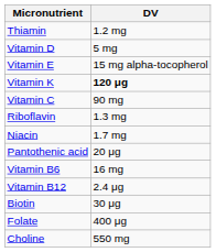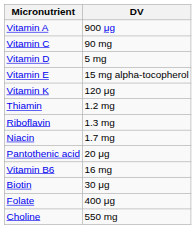 <table class="wikitable">
 <tr>
 <th>Micronutrient</th>
 <th>DV</th>
 </tr>
 <tr>
-<td><a href='#'>Thiamin</a></td>
-<td>1.2 mg</td>
+<td><a href='#'>Vitamin A</a></td>
+<td>900 <a href='#'>μg</a></td>
+</tr>
+<tr>
+<td><a href='#'>Vitamin C</a></td>
+<td>90 mg</td>
 </tr>
 <tr>
 <td><a href='#'>Vitamin D</a></td>
 <td>5 mg</td>
 </tr>
 <tr>
 <td><a href='#'>Vitamin E</a></td>
 <td>15 mg alpha-tocopherol</td>
 </tr>
 <tr>
 <td><a href='#'>Vitamin K</a></td>
-<td><strong>120 μg</strong></td>
+<td>120 μg</td>
 </tr>
 <tr>
-<td><a href='#'>Vitamin C</a></td>
-<td>90 mg</td>
+<td><a href='#'>Thiamin</a></td>
+<td>1.2 mg</td>
 </tr>
 <tr>
 <td><a href='#'>Riboflavin</a></td>
 <td>1.3 mg</td>
 </tr>
 <tr>
 <td><a href='#'>Niacin</a></td>
 <td>1.7 mg</td>
 </tr>
 <tr>
 <td><a href='#'>Pantothenic acid</a></td>
 <td>20 μg</td>
 </tr>
 <tr>
 <td><a href='#'>Vitamin B6</a></td>
 <td>16 mg</td>
 </tr>
 <tr>
-<td><a href='#'>Vitamin B12</a></td>
-<td>2.4 μg</td>
-</tr>
-<tr>
 <td><a href='#'>Biotin</a></td>
 <td>30 μg</td>
 </tr>
 <tr>
 <td><a href='#'>Folate</a></td>
 <td>400 μg</td>
 </tr>
 <tr>
 <td><a href='#'>Choline</a></td>
 <td>550 mg</td>
 </tr>
 </table>
